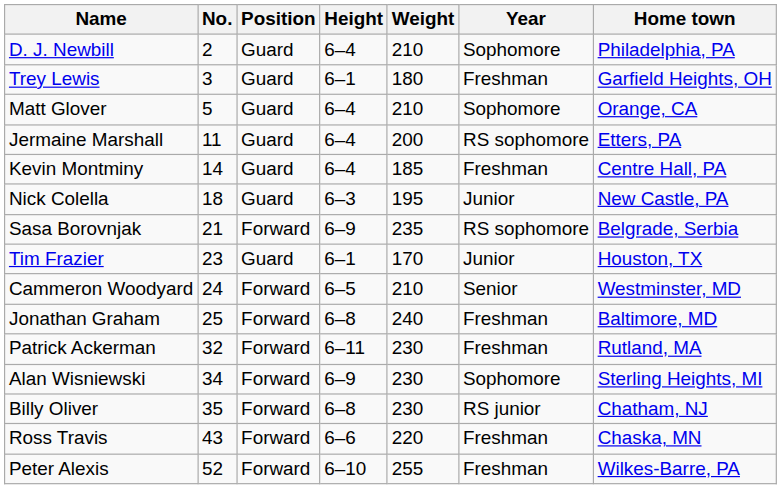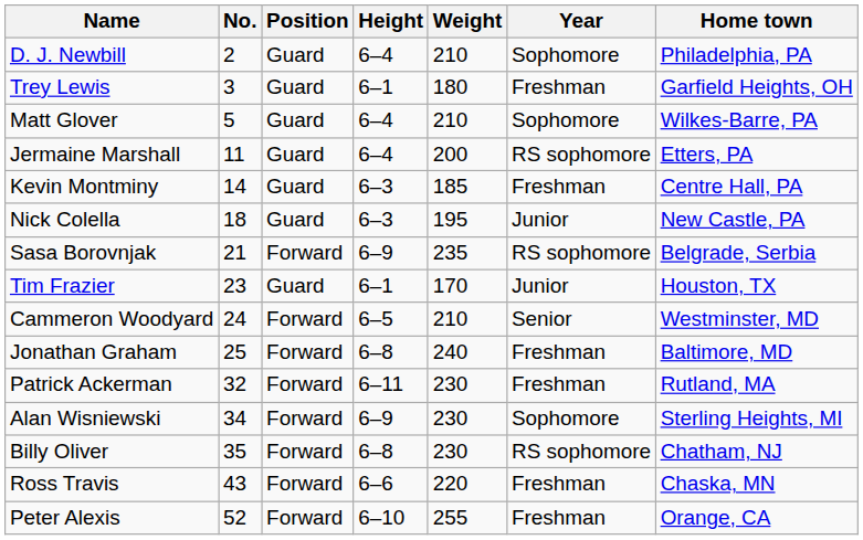 <table class="wikitable" style">
 <tr>
 <th>Name</th>
 <th>No.</th>
 <th>Position</th>
 <th>Height</th>
 <th>Weight</th>
 <th>Year</th>
 <th>Home town</th>
 </tr>
 <tr>
 <td><a href='#'>D. J. Newbill</a></td>
 <td>2</td>
 <td>Guard</td>
 <td>6–4</td>
 <td>210</td>
 <td>Sophomore</td>
 <td><a href='#'>Philadelphia, PA</a></td>
 </tr>
 <tr>
 <td><a href='#'>Trey Lewis</a></td>
 <td>3</td>
 <td>Guard</td>
 <td>6–1</td>
 <td>180</td>
 <td>Freshman</td>
 <td><a href='#'>Garfield Heights, OH</a></td>
 </tr>
 <tr>
 <td>Matt Glover</td>
 <td>5</td>
 <td>Guard</td>
 <td>6–4</td>
 <td>210</td>
 <td>Sophomore</td>
-<td><a href='#'>Orange, CA</a></td>
+<td><a href='#'>Wilkes-Barre, PA</a></td>
 </tr>
 <tr>
 <td>Jermaine Marshall</td>
 <td>11</td>
 <td>Guard</td>
 <td>6–4</td>
 <td>200</td>
 <td>RS sophomore</td>
 <td><a href='#'>Etters, PA</a></td>
 </tr>
 <tr>
 <td>Kevin Montminy</td>
 <td>14</td>
 <td>Guard</td>
-<td>6–4</td>
+<td>6–3</td>
 <td>185</td>
 <td>Freshman</td>
 <td><a href='#'>Centre Hall, PA</a></td>
 </tr>
 <tr>
 <td>Nick Colella</td>
 <td>18</td>
 <td>Guard</td>
 <td>6–3</td>
 <td>195</td>
 <td>Junior</td>
 <td><a href='#'>New Castle, PA</a></td>
 </tr>
 <tr>
 <td>Sasa Borovnjak</td>
 <td>21</td>
 <td>Forward</td>
 <td>6–9</td>
 <td>235</td>
 <td>RS sophomore</td>
 <td><a href='#'>Belgrade, Serbia</a></td>
 </tr>
 <tr>
 <td><a href='#'>Tim Frazier</a></td>
 <td>23</td>
 <td>Guard</td>
 <td>6–1</td>
 <td>170</td>
 <td>Junior</td>
 <td><a href='#'>Houston, TX</a></td>
 </tr>
 <tr>
 <td>Cammeron Woodyard</td>
 <td>24</td>
 <td>Forward</td>
 <td>6–5</td>
 <td>210</td>
 <td>Senior</td>
 <td><a href='#'>Westminster, MD</a></td>
 </tr>
 <tr>
 <td>Jonathan Graham</td>
 <td>25</td>
 <td>Forward</td>
 <td>6–8</td>
 <td>240</td>
 <td>Freshman</td>
 <td><a href='#'>Baltimore, MD</a></td>
 </tr>
 <tr>
 <td>Patrick Ackerman</td>
 <td>32</td>
 <td>Forward</td>
 <td>6–11</td>
 <td>230</td>
 <td>Freshman</td>
 <td><a href='#'>Rutland, MA</a></td>
 </tr>
 <tr>
 <td>Alan Wisniewski</td>
 <td>34</td>
 <td>Forward</td>
 <td>6–9</td>
 <td>230</td>
 <td>Sophomore</td>
 <td><a href='#'>Sterling Heights, MI</a></td>
 </tr>
 <tr>
 <td>Billy Oliver</td>
 <td>35</td>
 <td>Forward</td>
 <td>6–8</td>
 <td>230</td>
-<td>RS junior</td>
+<td>RS sophomore</td>
 <td><a href='#'>Chatham, NJ</a></td>
 </tr>
 <tr>
 <td>Ross Travis</td>
 <td>43</td>
 <td>Forward</td>
 <td>6–6</td>
 <td>220</td>
 <td>Freshman</td>
 <td><a href='#'>Chaska, MN</a></td>
 </tr>
 <tr>
 <td>Peter Alexis</td>
 <td>52</td>
 <td>Forward</td>
 <td>6–10</td>
 <td>255</td>
 <td>Freshman</td>
-<td><a href='#'>Wilkes-Barre, PA</a></td>
+<td><a href='#'>Orange, CA</a></td>
 </tr>
 </table>
